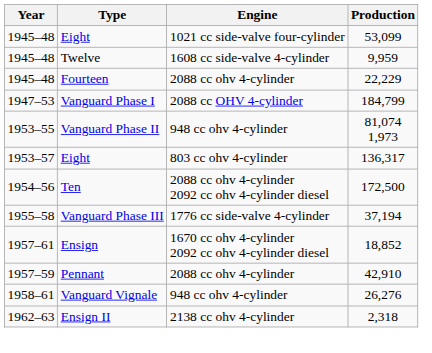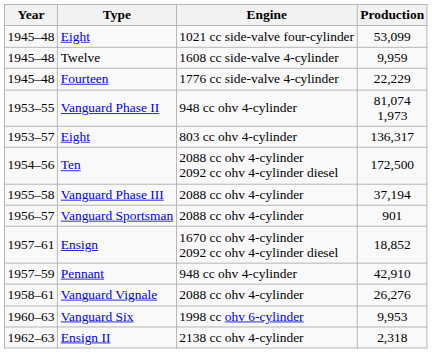 <table class=wikitable>
 <tr>
 <th>Year</th>
 <th>Type</th>
 <th>Engine</th>
 <th>Production</th>
 </tr>
 <tr>
 <td>1945–48</td>
 <td><a href='#'>Eight</a></td>
 <td>1021 cc side-valve four-cylinder</td>
 <td style="text-align:center;">53,099</td>
 </tr>
 <tr>
 <td>1945–48</td>
 <td>Twelve</td>
 <td>1608 cc side-valve 4-cylinder</td>
 <td style="text-align:center;">9,959</td>
 </tr>
 <tr>
 <td>1945–48</td>
 <td><a href='#'>Fourteen</a></td>
-<td>2088 cc ohv 4-cylinder</td>
+<td>1776 cc side-valve 4-cylinder</td>
 <td style="text-align:center;">22,229</td>
-</tr>
-<tr>
-<td>1947–53</td>
-<td><a href='#'>Vanguard Phase I</a></td>
-<td>2088 cc <a href='#'>OHV 4-cylinder</a></td>
-<td style="text-align:center;">184,799</td>
 </tr>
 <tr>
 <td>1953–55</td>
 <td><a href='#'>Vanguard Phase II</a></td>
 <td>948 cc ohv 4-cylinder</td>
 <td style="text-align:center;">81,074<br>1,973</td>
 </tr>
 <tr>
 <td>1953–57</td>
 <td><a href='#'>Eight</a></td>
 <td>803 cc ohv 4-cylinder</td>
 <td style="text-align:center;">136,317</td>
 </tr>
 <tr>
 <td>1954–56</td>
 <td><a href='#'>Ten</a></td>
 <td>2088 cc ohv 4-cylinder<br>2092 cc ohv 4-cylinder diesel</td>
 <td style="text-align:center;">172,500</td>
 </tr>
 <tr>
 <td>1955–58</td>
 <td><a href='#'>Vanguard Phase III</a></td>
-<td>1776 cc side-valve 4-cylinder</td>
+<td>2088 cc ohv 4-cylinder</td>
 <td style="text-align:center;">37,194</td>
+</tr>
+<tr>
+<td>1956–57</td>
+<td><a href='#'>Vanguard Sportsman</a></td>
+<td>2088 cc ohv 4-cylinder</td>
+<td style="text-align:center;">901</td>
 </tr>
 <tr>
 <td>1957–61</td>
 <td><a href='#'>Ensign</a></td>
 <td>1670 cc ohv 4-cylinder<br>2092 cc ohv 4-cylinder diesel</td>
 <td style="text-align:center;">18,852</td>
 </tr>
 <tr>
 <td>1957–59</td>
 <td><a href='#'>Pennant</a></td>
-<td>2088 cc ohv 4-cylinder</td>
+<td>948 cc ohv 4-cylinder</td>
 <td style="text-align:center;">42,910</td>
 </tr>
 <tr>
 <td>1958–61</td>
 <td><a href='#'>Vanguard Vignale</a></td>
-<td>948 cc ohv 4-cylinder</td>
+<td>2088 cc ohv 4-cylinder</td>
 <td style="text-align:center;">26,276</td>
+</tr>
+<tr>
+<td>1960–63</td>
+<td><a href='#'>Vanguard Six</a></td>
+<td>1998 cc <a href='#'>ohv 6-cylinder</a></td>
+<td style="text-align:center;">9,953</td>
 </tr>
 <tr>
 <td>1962–63</td>
 <td><a href='#'>Ensign II</a></td>
 <td>2138 cc ohv 4-cylinder</td>
 <td style="text-align:center;">2,318</td>
 </tr>
 </table>
